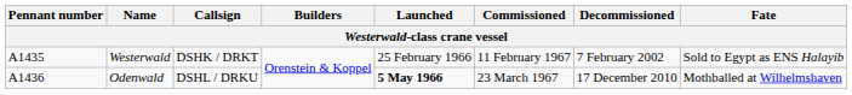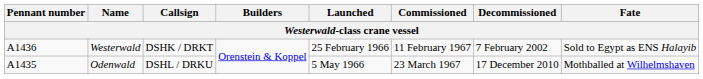 <table class="wikitable">
 <tr>
 <th>Pennant number</th>
 <th>Name</th>
 <th>Callsign</th>
 <th>Builders</th>
 <th>Launched</th>
 <th>Commissioned</th>
 <th>Decommissioned</th>
 <th>Fate</th>
 </tr>
 <tr>
 <th colspan="8"><em>Westerwald</em>-class crane vessel</th>
 </tr>
 <tr>
-<td>A1435</td>
+<td>A1436</td>
 <td><em>Westerwald</em></td>
 <td>DSHK / DRKT</td>
 <td rowspan="2"><a href='#'>Orenstein & Koppel</a></td>
 <td>25 February 1966</td>
 <td>11 February 1967</td>
 <td>7 February 2002</td>
 <td>Sold to Egypt as ENS <em>Halayib</em></td>
 </tr>
 <tr>
-<td>A1436</td>
+<td>A1435</td>
 <td><em>Odenwald</em></td>
 <td>DSHL / DRKU</td>
-<td><strong>5 May 1966</strong></td>
+<td>5 May 1966</td>
 <td>23 March 1967</td>
 <td>17 December 2010</td>
 <td>Mothballed at  <a href='#'>Wilhelmshaven</a></td>
 </tr>
 </table>
